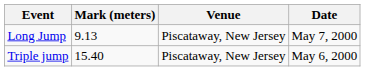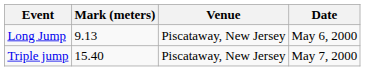 <table class="wikitable">
 <tr>
 <th>Event</th>
 <th>Mark (meters)</th>
 <th>Venue</th>
 <th>Date</th>
 </tr>
 <tr>
 <td><a href='#'>Long Jump</a></td>
 <td>9.13</td>
 <td>Piscataway, New Jersey</td>
-<td>May 7, 2000</td>
+<td>May 6, 2000</td>
 </tr>
 <tr>
 <td><a href='#'>Triple jump</a></td>
 <td>15.40</td>
 <td>Piscataway, New Jersey</td>
-<td>May 6, 2000</td>
+<td>May 7, 2000</td>
 </tr>
 </table>
